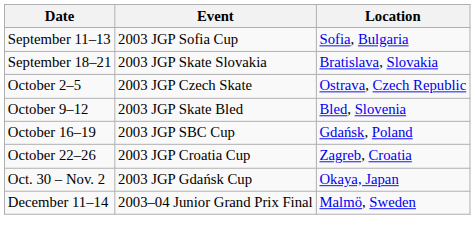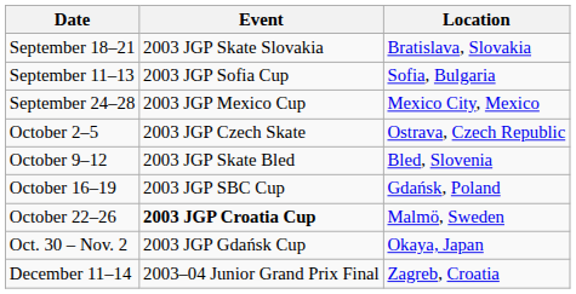 <table class="wikitable">
 <tr>
 <th>Date</th>
 <th>Event</th>
 <th>Location</th>
 </tr>
 <tr>
+<td>September 18–21</td>
+<td>2003 JGP Skate Slovakia</td>
+<td><a href='#'>Bratislava</a>, <a href='#'>Slovakia</a></td>
+</tr>
+<tr>
 <td>September 11–13</td>
 <td>2003 JGP Sofia Cup</td>
 <td><a href='#'>Sofia</a>, <a href='#'>Bulgaria</a></td>
 </tr>
 <tr>
-<td>September 18–21</td>
-<td>2003 JGP Skate Slovakia</td>
-<td><a href='#'>Bratislava</a>, <a href='#'>Slovakia</a></td>
+<td>September 24–28</td>
+<td>2003 JGP Mexico Cup</td>
+<td><a href='#'>Mexico City</a>, <a href='#'>Mexico</a></td>
 </tr>
 <tr>
 <td>October 2–5</td>
 <td>2003 JGP Czech Skate</td>
 <td><a href='#'>Ostrava</a>, <a href='#'>Czech Republic</a></td>
 </tr>
 <tr>
 <td>October 9–12</td>
 <td>2003 JGP Skate Bled</td>
 <td><a href='#'>Bled</a>, <a href='#'>Slovenia</a></td>
 </tr>
 <tr>
 <td>October 16–19</td>
 <td>2003 JGP SBC Cup</td>
 <td><a href='#'>Gdańsk</a>, <a href='#'>Poland</a></td>
 </tr>
 <tr>
 <td>October 22–26</td>
-<td>2003 JGP Croatia Cup</td>
-<td><a href='#'>Zagreb</a>, <a href='#'>Croatia</a></td>
+<td><strong>2003 JGP Croatia Cup</strong></td>
+<td><a href='#'>Malmö</a>, <a href='#'>Sweden</a></td>
 </tr>
 <tr>
 <td>Oct. 30 – Nov. 2</td>
 <td>2003 JGP Gdańsk Cup</td>
 <td><a href='#'>Okaya, Japan</a></td>
 </tr>
 <tr>
 <td>December 11–14</td>
 <td>2003–04 Junior Grand Prix Final</td>
-<td><a href='#'>Malmö</a>, <a href='#'>Sweden</a></td>
+<td><a href='#'>Zagreb</a>, <a href='#'>Croatia</a></td>
 </tr>
 </table>
